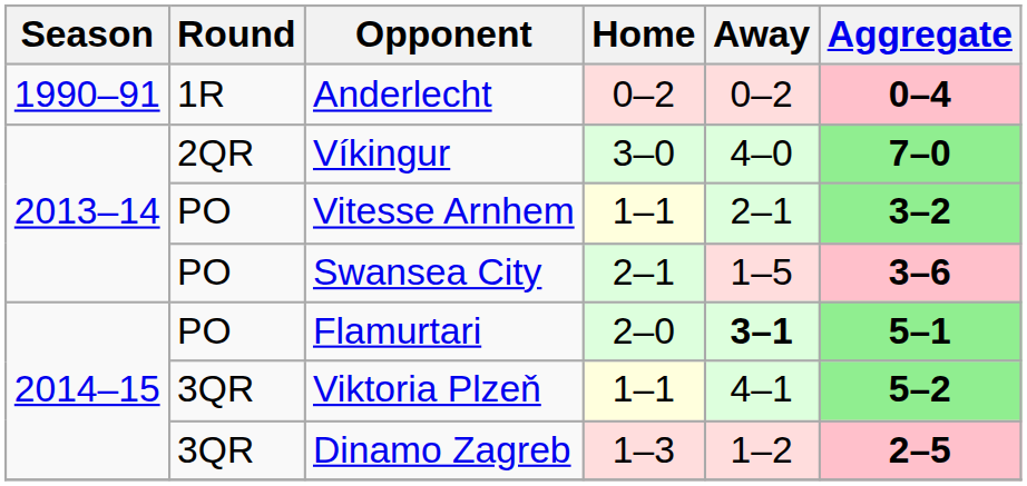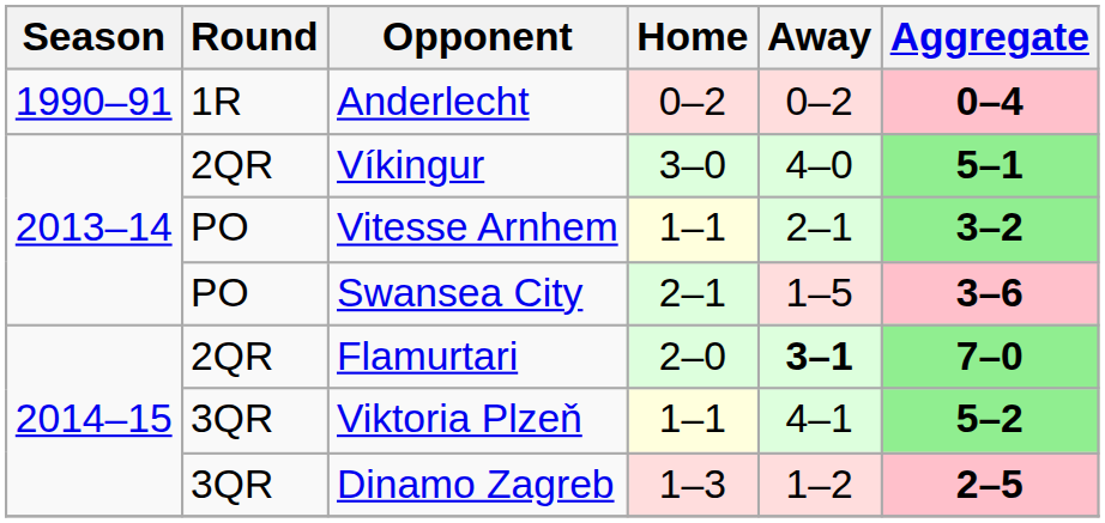 <table class="wikitable">
 <tr>
 <th>Season</th>
 <th>Round</th>
 <th>Opponent</th>
 <th>Home</th>
 <th>Away</th>
 <th><a href='#'>Aggregate</a></th>
 </tr>
 <tr>
 <td align=left><a href='#'>1990–91</a></td>
 <td align=left>1R</td>
 <td align=left> <a href='#'>Anderlecht</a></td>
 <td bgcolor="#ffdddd" style="text-align:center;">0–2</td>
 <td bgcolor="#ffdddd" style="text-align:center;">0–2</td>
 <td bgcolor=pink style="text-align:center;"><strong>0–4</strong></td>
 </tr>
 <tr>
 <td rowspan=3><a href='#'>2013–14</a></td>
 <td align=left>2QR</td>
 <td align=left> <a href='#'>Víkingur</a></td>
 <td bgcolor="#ddffdd" style="text-align:center;">3–0</td>
 <td bgcolor="#ddffdd" style="text-align:center;">4–0</td>
-<td bgcolor=lightgreen style="text-align:center;"><strong>7–0</strong></td>
+<td bgcolor=lightgreen style="text-align:center;"><strong>5–1</strong></td>
 </tr>
 <tr>
 <td align=left>PO</td>
 <td align=left> <a href='#'>Vitesse Arnhem</a></td>
 <td bgcolor="#ffffdd" style="text-align:center;">1–1</td>
 <td bgcolor="#ddffdd" style="text-align:center;">2–1</td>
 <td bgcolor=lightgreen style="text-align:center;"><strong>3–2</strong></td>
 </tr>
 <tr>
 <td align=left>PO</td>
 <td align=left> <a href='#'>Swansea City</a></td>
 <td bgcolor="#ddffdd" style="text-align:center;">2–1</td>
 <td bgcolor="#ffdddd" style="text-align:center;">1–5</td>
 <td bgcolor=pink style="text-align:center;"><strong>3–6</strong></td>
 </tr>
 <tr>
 <td rowspan=3><a href='#'>2014–15</a></td>
-<td align=left>PO</td>
+<td align=left>2QR</td>
 <td align=left> <a href='#'>Flamurtari</a></td>
 <td bgcolor="#ddffdd" style="text-align:center;">2–0</td>
 <td bgcolor="#ddffdd" style="text-align:center;"><strong>3–1</strong></td>
-<td bgcolor=lightgreen style="text-align:center;"><strong>5–1</strong></td>
+<td bgcolor=lightgreen style="text-align:center;"><strong>7–0</strong></td>
 </tr>
 <tr>
 <td align=left>3QR</td>
 <td align=left> <a href='#'>Viktoria Plzeň</a></td>
 <td bgcolor="#ffffdd" style="text-align:center;">1–1</td>
 <td bgcolor="#ddffdd" style="text-align:center;">4–1</td>
 <td bgcolor=lightgreen style="text-align:center;"><strong>5–2</strong></td>
 </tr>
 <tr>
 <td align=left>3QR</td>
 <td align=left> <a href='#'>Dinamo Zagreb</a></td>
 <td bgcolor="#ffdddd" style="text-align:center;">1–3</td>
 <td bgcolor="#ffdddd" style="text-align:center;">1–2</td>
 <td bgcolor=pink style="text-align:center;"><strong>2–5</strong></td>
 </tr>
 <tr>
 </tr>
 </table>
